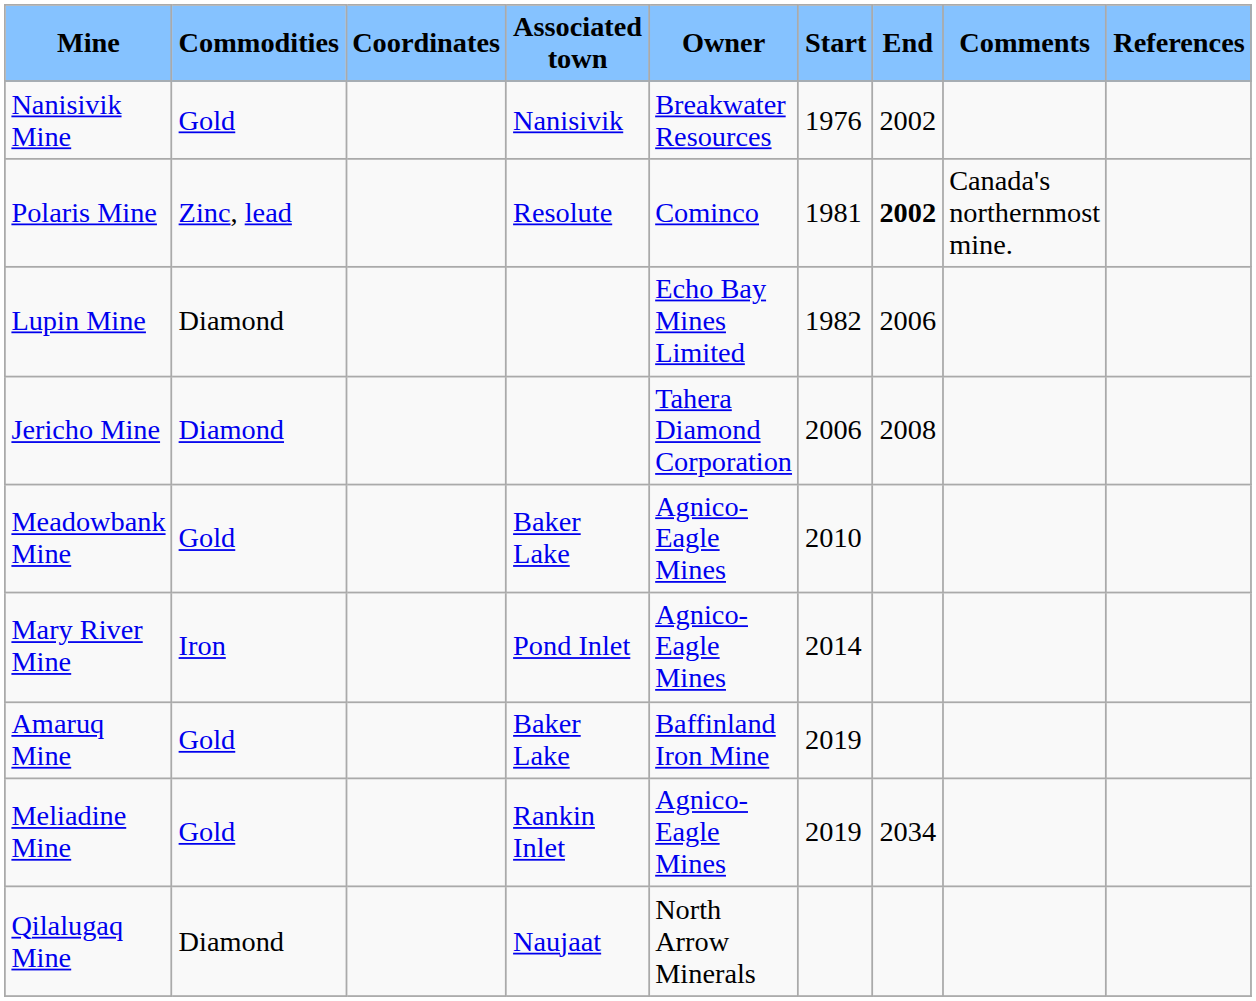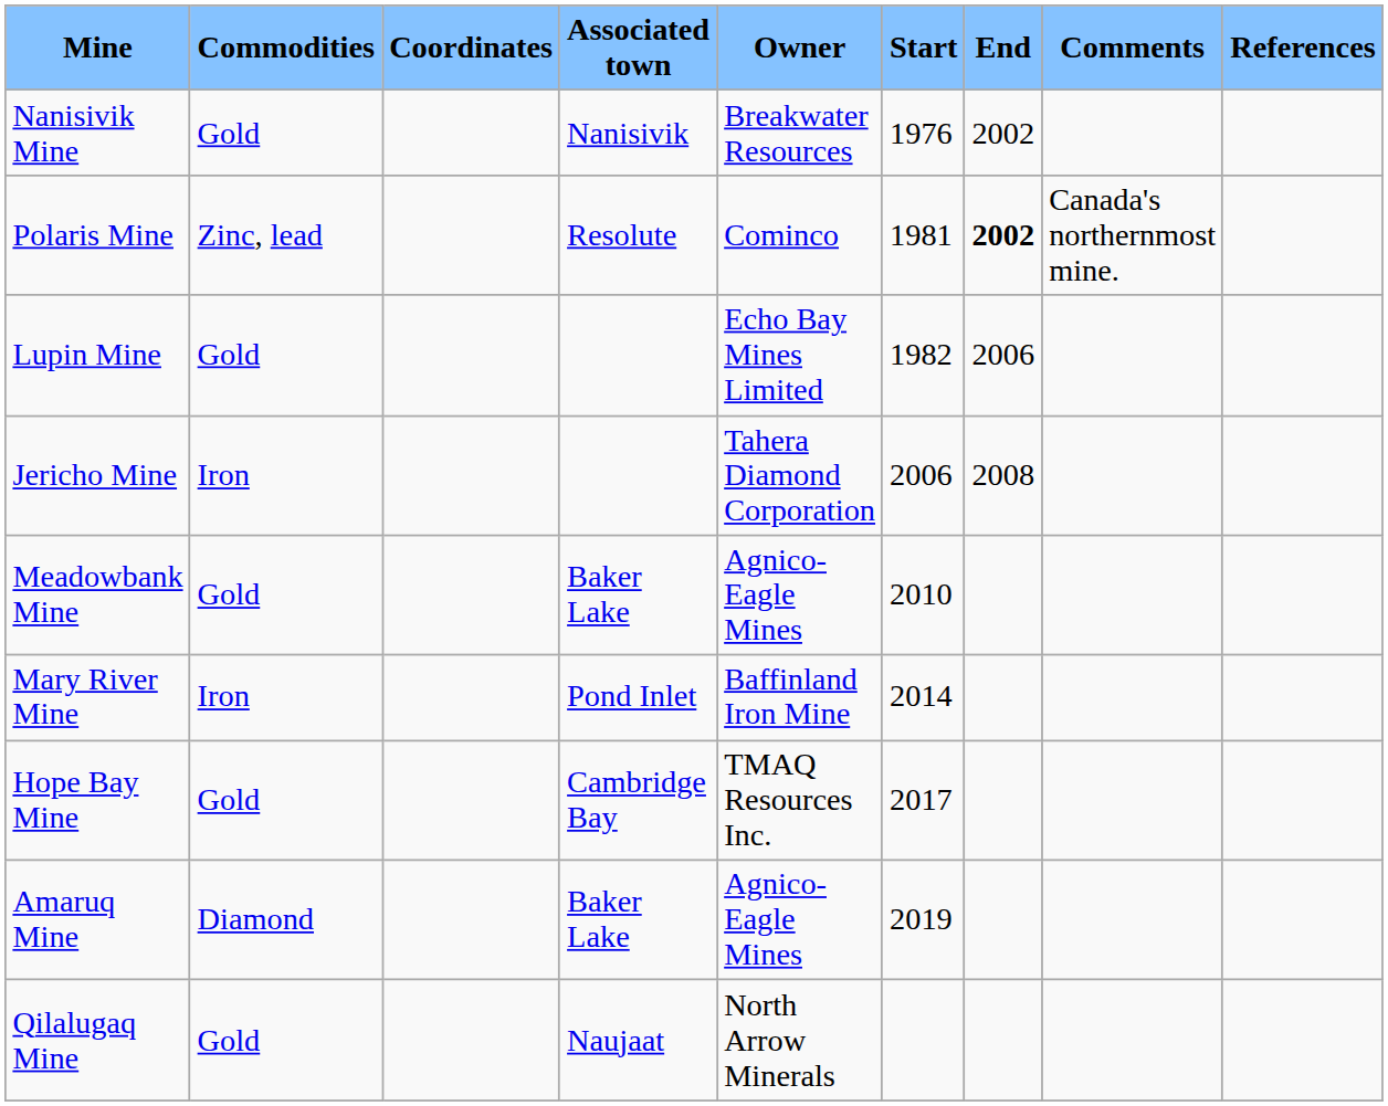 <table class="sortable wikitable">
 <tr>
 <th style="background-color:#85C2FF" align="center"><strong>Mine</strong></th>
 <th style="background-color:#85C2FF" align="center"><strong>Commodities</strong></th>
 <th style="background-color:#85C2FF" align="center" class="unsortable"><strong>Coordinates</strong></th>
 <th style="background-color:#85C2FF" align="center"><strong>Associated town</strong></th>
 <th style="background-color:#85C2FF" align="center"><strong>Owner</strong></th>
 <th style="background-color:#85C2FF" align="center"><strong>Start</strong></th>
 <th style="background-color:#85C2FF" align="center"><strong>End</strong></th>
 <th style="background-color:#85C2FF" align="center" class="unsortable"><strong>Comments</strong></th>
 <th style="background-color:#85C2FF" align="center" class="unsortable"><strong>References</strong></th>
 </tr>
 <tr>
 <td><a href='#'>Nanisivik Mine</a></td>
 <td><a href='#'>Gold</a></td>
 <td><small></small></td>
 <td><a href='#'>Nanisivik</a></td>
 <td><a href='#'>Breakwater Resources</a></td>
 <td>1976</td>
 <td>2002</td>
 <td></td>
 <td></td>
 </tr>
 <tr>
 <td><a href='#'>Polaris Mine</a></td>
 <td><a href='#'>Zinc</a>, <a href='#'>lead</a></td>
 <td><small></small></td>
 <td><a href='#'>Resolute</a></td>
 <td><a href='#'>Cominco</a></td>
 <td>1981</td>
 <td><strong>2002</strong></td>
 <td>Canada's northernmost mine.</td>
 <td></td>
 </tr>
 <tr>
 <td><a href='#'>Lupin Mine</a></td>
-<td>Diamond</td>
+<td><a href='#'>Gold</a></td>
 <td><small></small></td>
 <td></td>
 <td><a href='#'>Echo Bay Mines Limited</a></td>
 <td>1982</td>
 <td>2006</td>
 <td></td>
 <td></td>
 </tr>
 <tr>
 <td><a href='#'>Jericho Mine</a></td>
-<td><a href='#'>Diamond</a></td>
+<td><a href='#'>Iron</a></td>
 <td><small></small></td>
 <td></td>
 <td><a href='#'>Tahera Diamond Corporation</a></td>
 <td>2006</td>
 <td>2008</td>
 <td></td>
 <td></td>
 </tr>
 <tr>
 <td><a href='#'>Meadowbank Mine</a></td>
 <td><a href='#'>Gold</a></td>
 <td><small></small></td>
 <td><a href='#'>Baker Lake</a></td>
 <td><a href='#'>Agnico-Eagle Mines</a></td>
 <td>2010</td>
 <td></td>
 <td></td>
 <td></td>
 </tr>
 <tr>
 <td><a href='#'>Mary River Mine</a></td>
 <td><a href='#'>Iron</a></td>
 <td><small></small></td>
 <td><a href='#'>Pond Inlet</a></td>
-<td><a href='#'>Agnico-Eagle Mines</a></td>
+<td><a href='#'>Baffinland Iron Mine</a></td>
 <td>2014</td>
 <td></td>
 <td></td>
 <td></td>
 </tr>
 <tr>
-<td><a href='#'>Amaruq Mine</a></td>
+<td><a href='#'>Hope Bay Mine</a></td>
 <td><a href='#'>Gold</a></td>
 <td><small></small></td>
+<td><a href='#'>Cambridge Bay</a></td>
+<td>TMAQ Resources Inc.</td>
+<td>2017</td>
+<td></td>
+<td></td>
+<td></td>
+</tr>
+<tr>
+<td><a href='#'>Amaruq Mine</a></td>
+<td><a href='#'>Diamond</a></td>
+<td><small></small></td>
 <td><a href='#'>Baker Lake</a></td>
-<td><a href='#'>Baffinland Iron Mine</a></td>
+<td><a href='#'>Agnico-Eagle Mines</a></td>
 <td>2019</td>
 <td></td>
 <td></td>
 <td></td>
 </tr>
 <tr>
-<td><a href='#'>Meliadine Mine</a></td>
+<td><a href='#'>Qilalugaq Mine</a></td>
 <td><a href='#'>Gold</a></td>
-<td><small></small></td>
-<td><a href='#'>Rankin Inlet</a></td>
-<td><a href='#'>Agnico-Eagle Mines</a></td>
-<td>2019</td>
-<td>2034</td>
-<td></td>
-<td></td>
-</tr>
-<tr>
-<td><a href='#'>Qilalugaq Mine</a></td>
-<td>Diamond</td>
 <td></td>
 <td><a href='#'>Naujaat</a></td>
 <td>North Arrow Minerals</td>
 <td></td>
 <td></td>
 <td></td>
 <td></td>
 </tr>
 </table>
